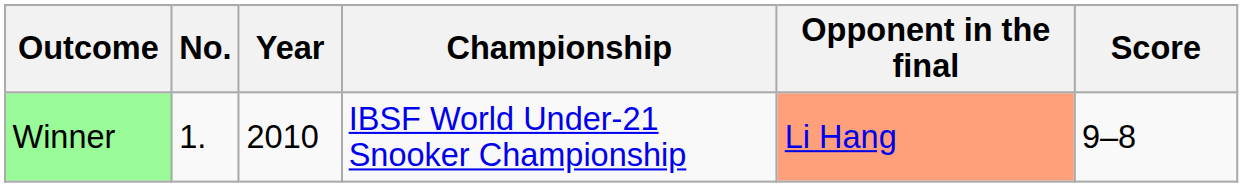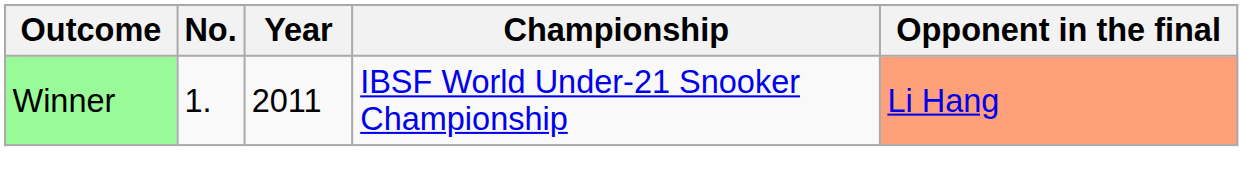 <table class="sortable wikitable">
 <tr>
 <th width="80">Outcome</th>
 <th width="20">No.</th>
 <th width="50">Year</th>
 <th width="300">Championship</th>
 <th width="200">Opponent in the final</th>
-<th width="100">Score</th>
 </tr>
 <tr>
 <td style="background:#98fb98;">Winner</td>
 <td>1.</td>
-<td>2010</td>
+<td>2011</td>
 <td><a href='#'>IBSF World Under-21 Snooker Championship</a></td>
 <td style="background: lightsalmon;"> <a href='#'>Li Hang</a></td>
-<td>9–8</td>
 </tr>
 </table>
